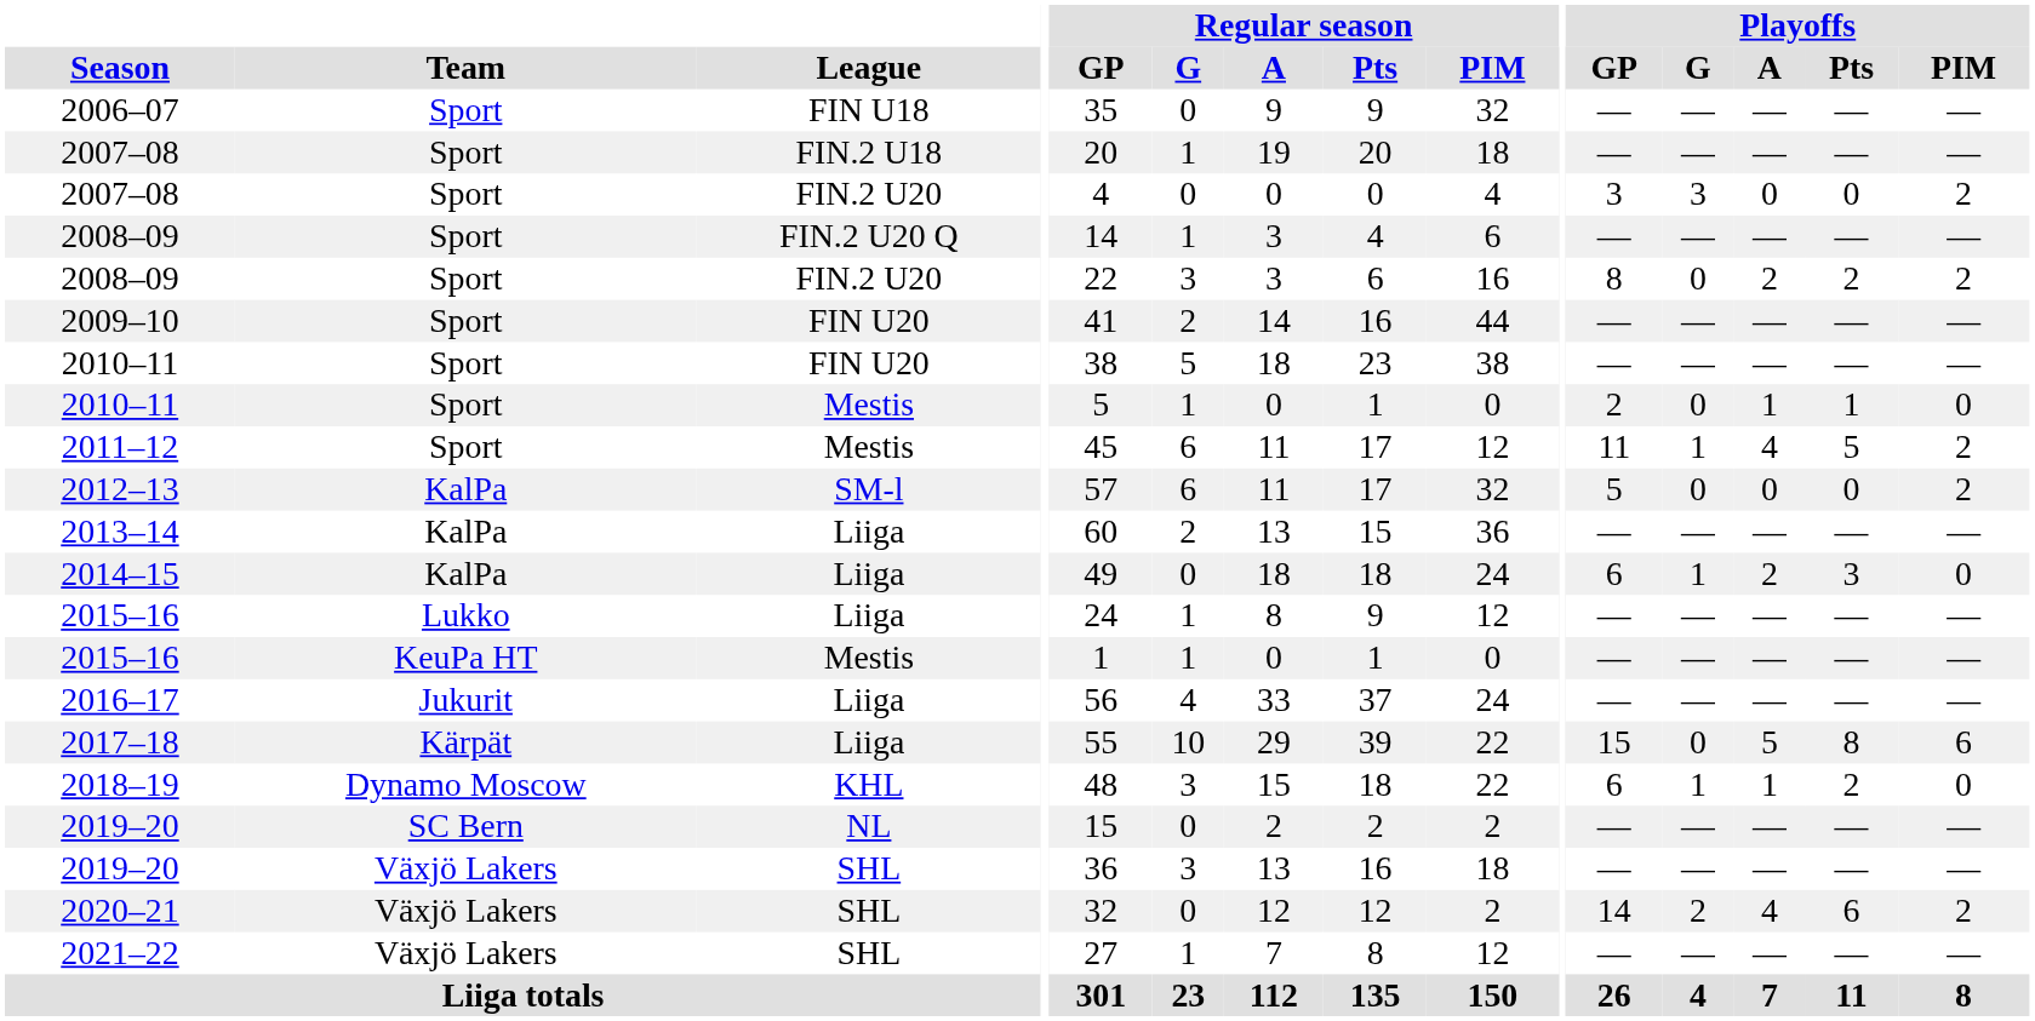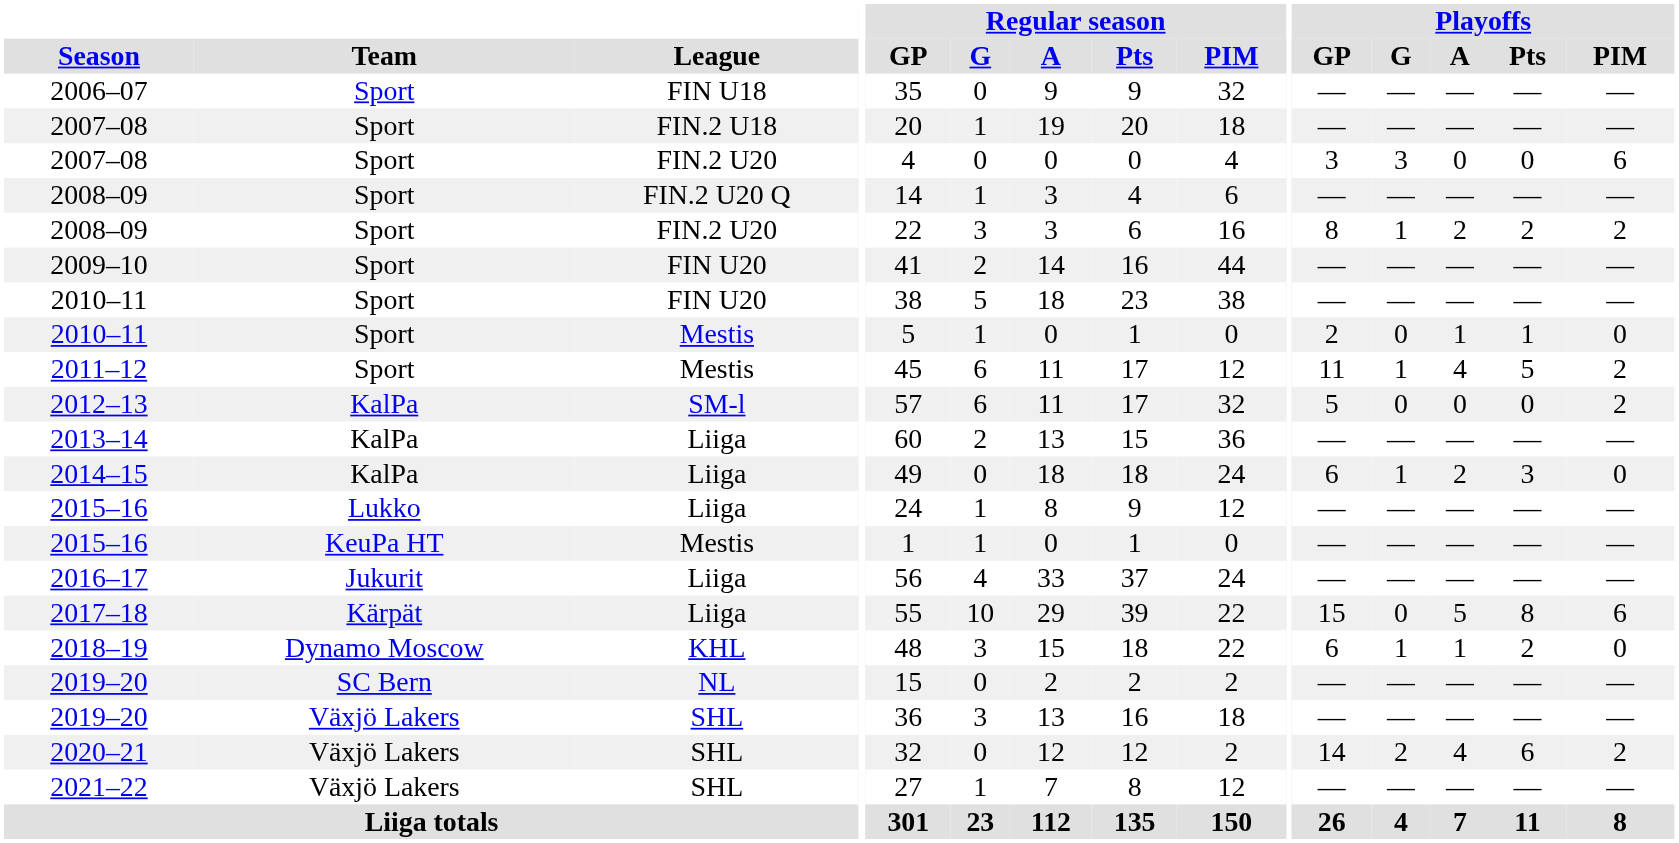 <table border="0" cellpadding="1" cellspacing="0" style="text-align:center; width:60em">
 <tr bgcolor="#e0e0e0">
 <th colspan="3" bgcolor="#ffffff"></th>
 <th rowspan="99" bgcolor="#ffffff"></th>
 <th colspan="5"><a href='#'>Regular season</a></th>
 <th rowspan="99" bgcolor="#ffffff"></th>
 <th colspan="5"><a href='#'>Playoffs</a></th>
 </tr>
 <tr bgcolor="#e0e0e0">
 <th><a href='#'>Season</a></th>
 <th>Team</th>
 <th>League</th>
 <th>GP</th>
 <th><a href='#'>G</a></th>
 <th><a href='#'>A</a></th>
 <th><a href='#'>Pts</a></th>
 <th><a href='#'>PIM</a></th>
 <th>GP</th>
 <th>G</th>
 <th>A</th>
 <th>Pts</th>
 <th>PIM</th>
 </tr>
 <tr>
 <td>2006–07</td>
 <td><a href='#'>Sport</a></td>
 <td>FIN U18</td>
 <td>35</td>
 <td>0</td>
 <td>9</td>
 <td>9</td>
 <td>32</td>
 <td>—</td>
 <td>—</td>
 <td>—</td>
 <td>—</td>
 <td>—</td>
 </tr>
 <tr bgcolor="#f0f0f0">
 <td>2007–08</td>
 <td>Sport</td>
 <td>FIN.2 U18</td>
 <td>20</td>
 <td>1</td>
 <td>19</td>
 <td>20</td>
 <td>18</td>
 <td>—</td>
 <td>—</td>
 <td>—</td>
 <td>—</td>
 <td>—</td>
 </tr>
 <tr>
 <td>2007–08</td>
 <td>Sport</td>
 <td>FIN.2 U20</td>
 <td>4</td>
 <td>0</td>
 <td>0</td>
 <td>0</td>
 <td>4</td>
 <td>3</td>
 <td>3</td>
 <td>0</td>
 <td>0</td>
-<td>2</td>
+<td>6</td>
 </tr>
 <tr bgcolor="#f0f0f0">
 <td>2008–09</td>
 <td>Sport</td>
 <td>FIN.2 U20 Q</td>
 <td>14</td>
 <td>1</td>
 <td>3</td>
 <td>4</td>
 <td>6</td>
 <td>—</td>
 <td>—</td>
 <td>—</td>
 <td>—</td>
 <td>—</td>
 </tr>
 <tr>
 <td>2008–09</td>
 <td>Sport</td>
 <td>FIN.2 U20</td>
 <td>22</td>
 <td>3</td>
 <td>3</td>
 <td>6</td>
 <td>16</td>
 <td>8</td>
-<td>0</td>
+<td>1</td>
 <td>2</td>
 <td>2</td>
 <td>2</td>
 </tr>
 <tr bgcolor="#f0f0f0">
 <td>2009–10</td>
 <td>Sport</td>
 <td>FIN U20</td>
 <td>41</td>
 <td>2</td>
 <td>14</td>
 <td>16</td>
 <td>44</td>
 <td>—</td>
 <td>—</td>
 <td>—</td>
 <td>—</td>
 <td>—</td>
 </tr>
 <tr>
 <td>2010–11</td>
 <td>Sport</td>
 <td>FIN U20</td>
 <td>38</td>
 <td>5</td>
 <td>18</td>
 <td>23</td>
 <td>38</td>
 <td>—</td>
 <td>—</td>
 <td>—</td>
 <td>—</td>
 <td>—</td>
 </tr>
 <tr bgcolor="#f0f0f0">
 <td><a href='#'>2010–11</a></td>
 <td>Sport</td>
 <td><a href='#'>Mestis</a></td>
 <td>5</td>
 <td>1</td>
 <td>0</td>
 <td>1</td>
 <td>0</td>
 <td>2</td>
 <td>0</td>
 <td>1</td>
 <td>1</td>
 <td>0</td>
 </tr>
 <tr>
 <td><a href='#'>2011–12</a></td>
 <td>Sport</td>
 <td>Mestis</td>
 <td>45</td>
 <td>6</td>
 <td>11</td>
 <td>17</td>
 <td>12</td>
 <td>11</td>
 <td>1</td>
 <td>4</td>
 <td>5</td>
 <td>2</td>
 </tr>
 <tr bgcolor="#f0f0f0">
 <td><a href='#'>2012–13</a></td>
 <td><a href='#'>KalPa</a></td>
 <td><a href='#'>SM-l</a></td>
 <td>57</td>
 <td>6</td>
 <td>11</td>
 <td>17</td>
 <td>32</td>
 <td>5</td>
 <td>0</td>
 <td>0</td>
 <td>0</td>
 <td>2</td>
 </tr>
 <tr>
 <td><a href='#'>2013–14</a></td>
 <td>KalPa</td>
 <td>Liiga</td>
 <td>60</td>
 <td>2</td>
 <td>13</td>
 <td>15</td>
 <td>36</td>
 <td>—</td>
 <td>—</td>
 <td>—</td>
 <td>—</td>
 <td>—</td>
 </tr>
 <tr bgcolor="#f0f0f0">
 <td><a href='#'>2014–15</a></td>
 <td>KalPa</td>
 <td>Liiga</td>
 <td>49</td>
 <td>0</td>
 <td>18</td>
 <td>18</td>
 <td>24</td>
 <td>6</td>
 <td>1</td>
 <td>2</td>
 <td>3</td>
 <td>0</td>
 </tr>
 <tr>
 <td><a href='#'>2015–16</a></td>
 <td><a href='#'>Lukko</a></td>
 <td>Liiga</td>
 <td>24</td>
 <td>1</td>
 <td>8</td>
 <td>9</td>
 <td>12</td>
 <td>—</td>
 <td>—</td>
 <td>—</td>
 <td>—</td>
 <td>—</td>
 </tr>
 <tr bgcolor="#f0f0f0">
 <td><a href='#'>2015–16</a></td>
 <td><a href='#'>KeuPa HT</a></td>
 <td>Mestis</td>
 <td>1</td>
 <td>1</td>
 <td>0</td>
 <td>1</td>
 <td>0</td>
 <td>—</td>
 <td>—</td>
 <td>—</td>
 <td>—</td>
 <td>—</td>
 </tr>
 <tr>
 <td><a href='#'>2016–17</a></td>
 <td><a href='#'>Jukurit</a></td>
 <td>Liiga</td>
 <td>56</td>
 <td>4</td>
 <td>33</td>
 <td>37</td>
 <td>24</td>
 <td>—</td>
 <td>—</td>
 <td>—</td>
 <td>—</td>
 <td>—</td>
 </tr>
 <tr bgcolor="#f0f0f0">
 <td><a href='#'>2017–18</a></td>
 <td><a href='#'>Kärpät</a></td>
 <td>Liiga</td>
 <td>55</td>
 <td>10</td>
 <td>29</td>
 <td>39</td>
 <td>22</td>
 <td>15</td>
 <td>0</td>
 <td>5</td>
 <td>8</td>
 <td>6</td>
 </tr>
 <tr>
 <td><a href='#'>2018–19</a></td>
 <td><a href='#'>Dynamo Moscow</a></td>
 <td><a href='#'>KHL</a></td>
 <td>48</td>
 <td>3</td>
 <td>15</td>
 <td>18</td>
 <td>22</td>
 <td>6</td>
 <td>1</td>
 <td>1</td>
 <td>2</td>
 <td>0</td>
 </tr>
 <tr bgcolor="#f0f0f0">
 <td><a href='#'>2019–20</a></td>
 <td><a href='#'>SC Bern</a></td>
 <td><a href='#'>NL</a></td>
 <td>15</td>
 <td>0</td>
 <td>2</td>
 <td>2</td>
 <td>2</td>
 <td>—</td>
 <td>—</td>
 <td>—</td>
 <td>—</td>
 <td>—</td>
 </tr>
 <tr>
 <td><a href='#'>2019–20</a></td>
 <td><a href='#'>Växjö Lakers</a></td>
 <td><a href='#'>SHL</a></td>
 <td>36</td>
 <td>3</td>
 <td>13</td>
 <td>16</td>
 <td>18</td>
 <td>—</td>
 <td>—</td>
 <td>—</td>
 <td>—</td>
 <td>—</td>
 </tr>
 <tr bgcolor="#f0f0f0">
 <td><a href='#'>2020–21</a></td>
 <td>Växjö Lakers</td>
 <td>SHL</td>
 <td>32</td>
 <td>0</td>
 <td>12</td>
 <td>12</td>
 <td>2</td>
 <td>14</td>
 <td>2</td>
 <td>4</td>
 <td>6</td>
 <td>2</td>
 </tr>
 <tr>
 <td><a href='#'>2021–22</a></td>
 <td>Växjö Lakers</td>
 <td>SHL</td>
 <td>27</td>
 <td>1</td>
 <td>7</td>
 <td>8</td>
 <td>12</td>
 <td>—</td>
 <td>—</td>
 <td>—</td>
 <td>—</td>
 <td>—</td>
 </tr>
 <tr bgcolor="#e0e0e0">
 <th colspan="3">Liiga totals</th>
 <th>301</th>
 <th>23</th>
 <th>112</th>
 <th>135</th>
 <th>150</th>
 <th>26</th>
 <th>4</th>
 <th>7</th>
 <th>11</th>
 <th>8</th>
 </tr>
 </table>
